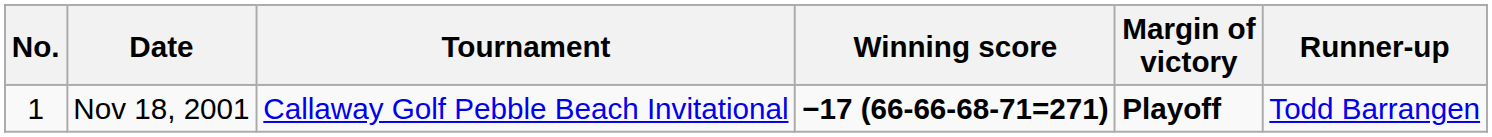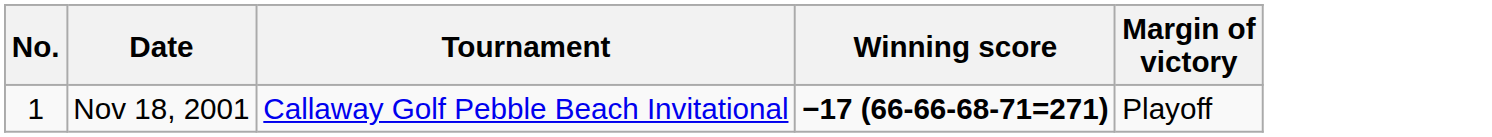 <table class="wikitable" style="font-size:95%;">
 <tr>
 <th>No.</th>
 <th>Date</th>
 <th>Tournament</th>
 <th>Winning score</th>
 <th>Margin of<br>victory</th>
-<th>Runner-up</th>
 </tr>
 <tr>
 <td align=center>1</td>
 <td align=right>Nov 18, 2001</td>
 <td><a href='#'>Callaway Golf Pebble Beach Invitational</a></td>
 <td><strong>−17 (66-66-68-71=271)</strong></td>
-<td><strong>Playoff</strong></td>
-<td> <a href='#'>Todd Barrangen</a></td>
+<td>Playoff</td>
 </tr>
 </table>
